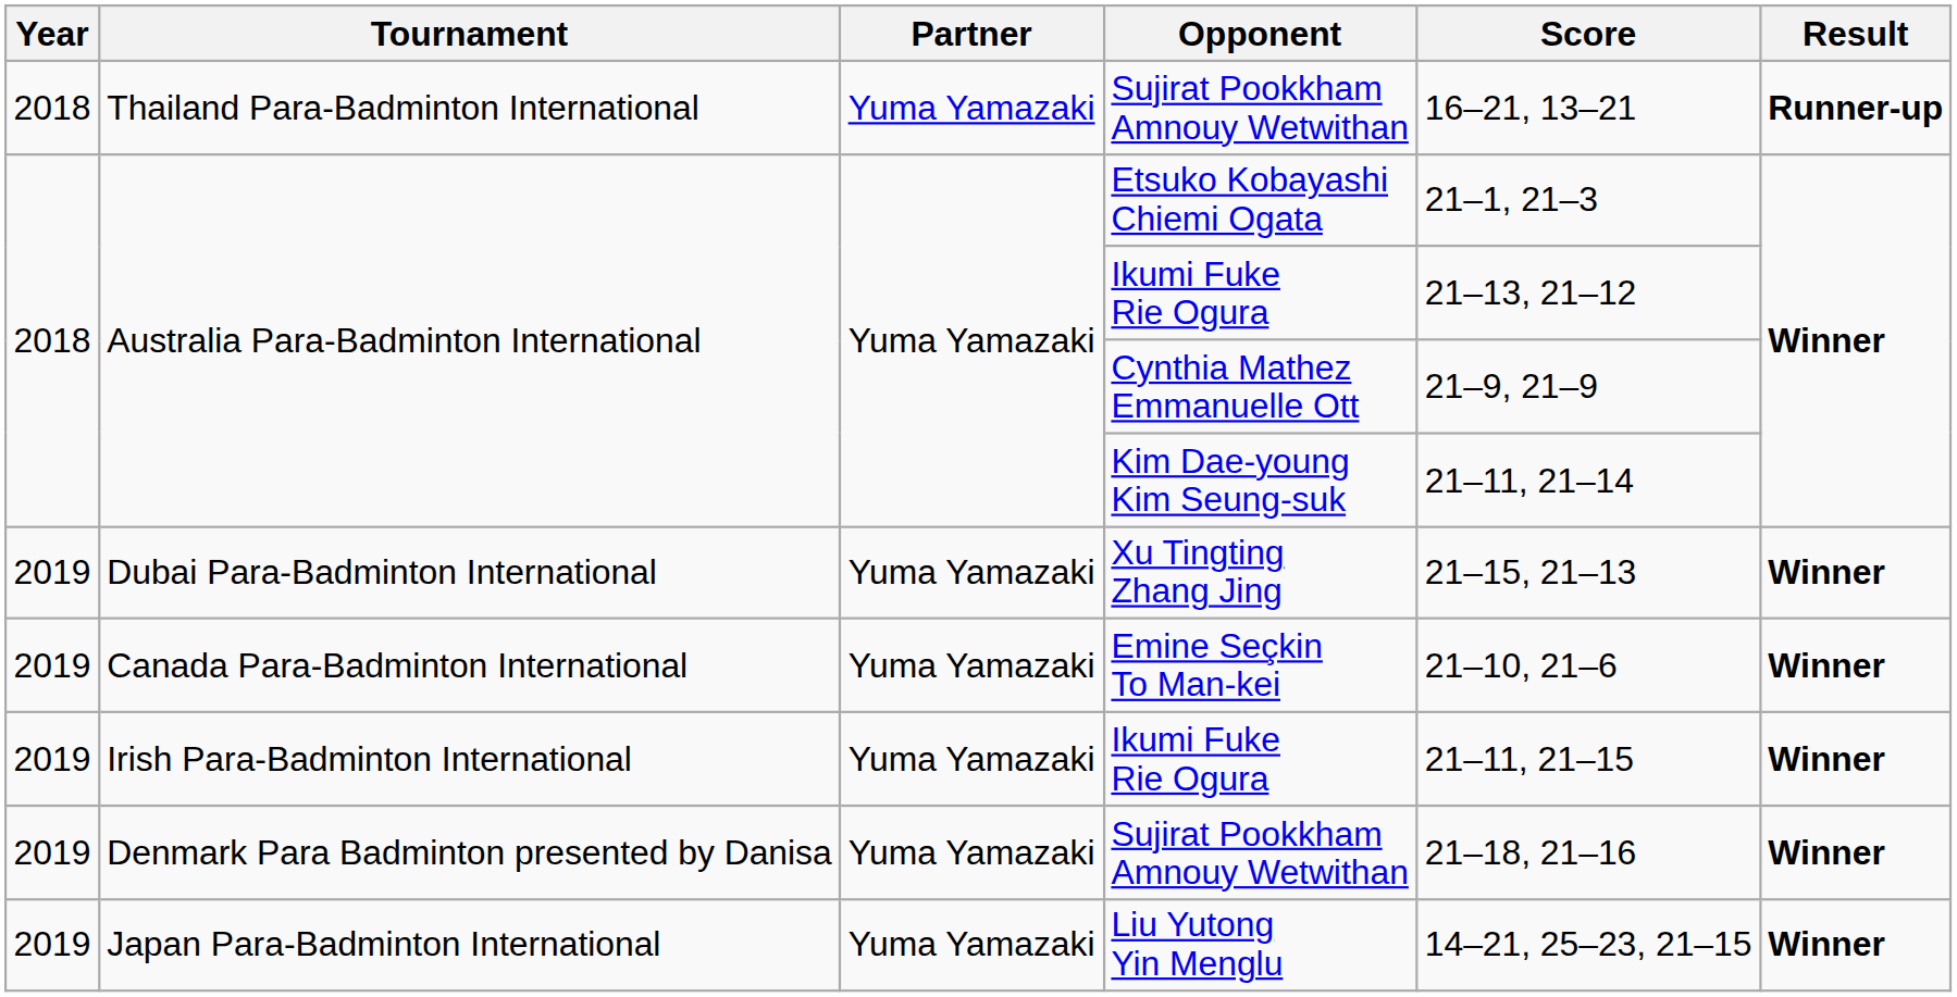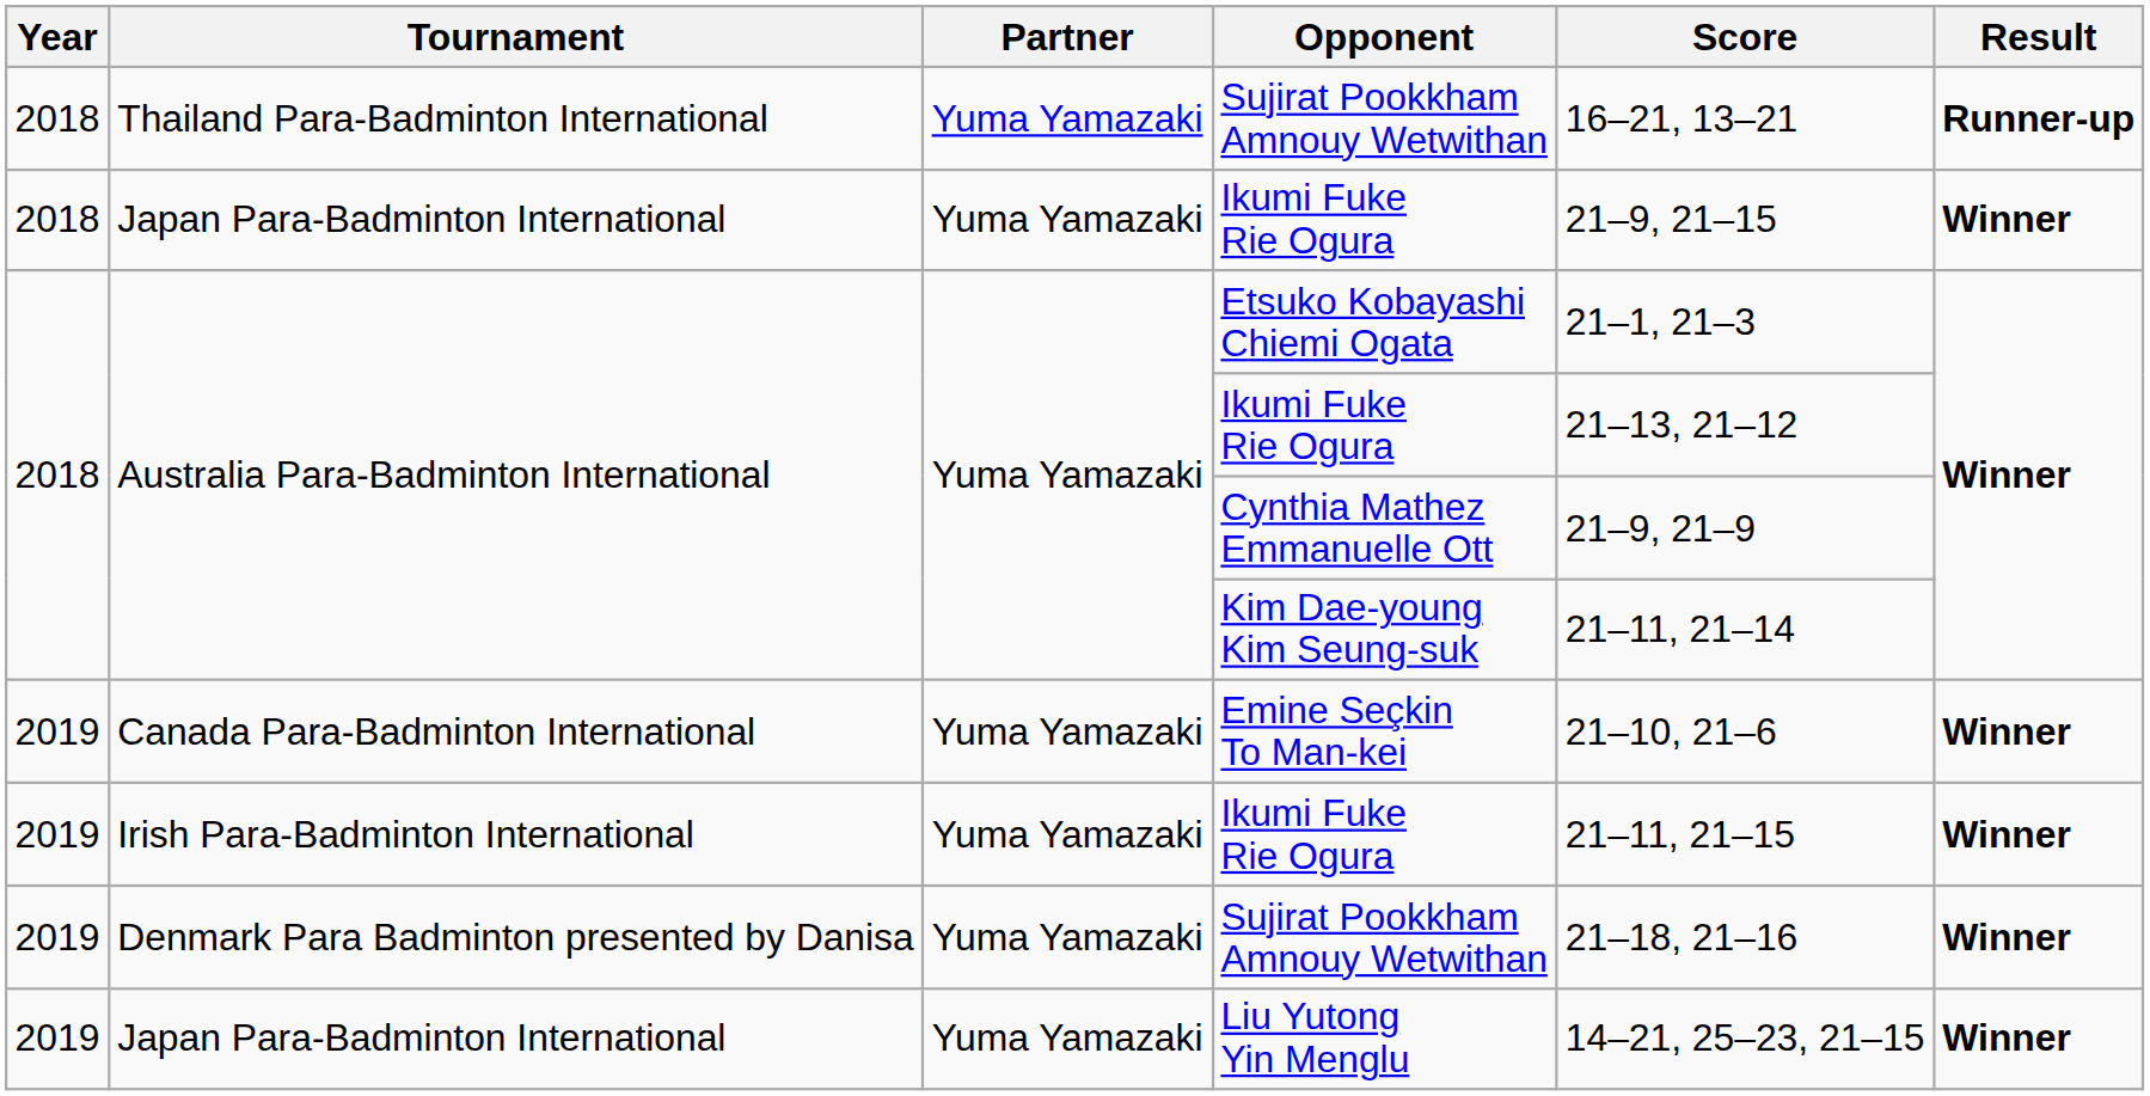 <table class="sortable wikitable" style="font-size: 90%;">
 <tr>
 <th>Year</th>
 <th>Tournament</th>
 <th>Partner</th>
 <th>Opponent</th>
 <th>Score</th>
 <th>Result</th>
 </tr>
 <tr>
 <td align="center">2018</td>
 <td align="left">Thailand Para-Badminton International</td>
 <td align="left"> <a href='#'>Yuma Yamazaki</a></td>
 <td align="left"> <a href='#'>Sujirat Pookkham</a> <br>  <a href='#'>Amnouy Wetwithan</a></td>
 <td align="left">16–21, 13–21</td>
 <td> <strong>Runner-up</strong></td>
+</tr>
+<tr>
+<td align="center">2018</td>
+<td align="left">Japan Para-Badminton International</td>
+<td align="left"> Yuma Yamazaki</td>
+<td align="left"> <a href='#'>Ikumi Fuke</a> <br>  <a href='#'>Rie Ogura</a></td>
+<td align="left">21–9, 21–15</td>
+<td> <strong>Winner</strong></td>
 </tr>
 <tr>
 <td rowspan="4" align="center">2018</td>
 <td rowspan="4" align="left">Australia Para-Badminton International</td>
 <td rowspan="4" align="left"> Yuma Yamazaki</td>
 <td align="left"> <a href='#'>Etsuko Kobayashi</a> <br>  <a href='#'>Chiemi Ogata</a></td>
 <td align="left">21–1, 21–3</td>
 <td rowspan="4"> <strong>Winner</strong></td>
 </tr>
 <tr>
 <td align="left"> <a href='#'>Ikumi Fuke</a> <br>  <a href='#'>Rie Ogura</a></td>
 <td align="left">21–13, 21–12</td>
 </tr>
 <tr>
 <td align="left"> <a href='#'>Cynthia Mathez</a> <br>  <a href='#'>Emmanuelle Ott</a></td>
 <td align="left">21–9, 21–9</td>
 </tr>
 <tr>
 <td align="left"> <a href='#'>Kim Dae-young</a> <br>  <a href='#'>Kim Seung-suk</a></td>
 <td align="left">21–11, 21–14</td>
-</tr>
-<tr>
-<td align="center">2019</td>
-<td align="left">Dubai Para-Badminton International</td>
-<td align="left"> Yuma Yamazaki</td>
-<td align="left"> <a href='#'>Xu Tingting</a> <br>  <a href='#'>Zhang Jing</a></td>
-<td align="left">21–15, 21–13</td>
-<td> <strong>Winner</strong></td>
 </tr>
 <tr>
 <td align="center">2019</td>
 <td align="left">Canada Para-Badminton International</td>
 <td align="left"> Yuma Yamazaki</td>
 <td align="left"> <a href='#'>Emine Seçkin</a> <br>  <a href='#'>To Man-kei</a></td>
 <td align="left">21–10, 21–6</td>
 <td> <strong>Winner</strong></td>
 </tr>
 <tr>
 <td align="center">2019</td>
 <td align="left">Irish Para-Badminton International</td>
 <td align="left"> Yuma Yamazaki</td>
 <td align="left"> <a href='#'>Ikumi Fuke</a> <br>  <a href='#'>Rie Ogura</a></td>
 <td align="left">21–11, 21–15</td>
 <td> <strong>Winner</strong></td>
 </tr>
 <tr>
 <td align="center">2019</td>
 <td align="left">Denmark Para Badminton presented by Danisa</td>
 <td align="left"> Yuma Yamazaki</td>
 <td align="left"> <a href='#'>Sujirat Pookkham</a> <br>  <a href='#'>Amnouy Wetwithan</a></td>
 <td align="left">21–18, 21–16</td>
 <td> <strong>Winner</strong></td>
 </tr>
 <tr>
 <td align="center">2019</td>
 <td align="left">Japan Para-Badminton International</td>
 <td align="left"> Yuma Yamazaki</td>
 <td align="left"> <a href='#'>Liu Yutong</a> <br>  <a href='#'>Yin Menglu</a></td>
 <td align="left">14–21, 25–23, 21–15</td>
 <td> <strong>Winner</strong></td>
 </tr>
 </table>
